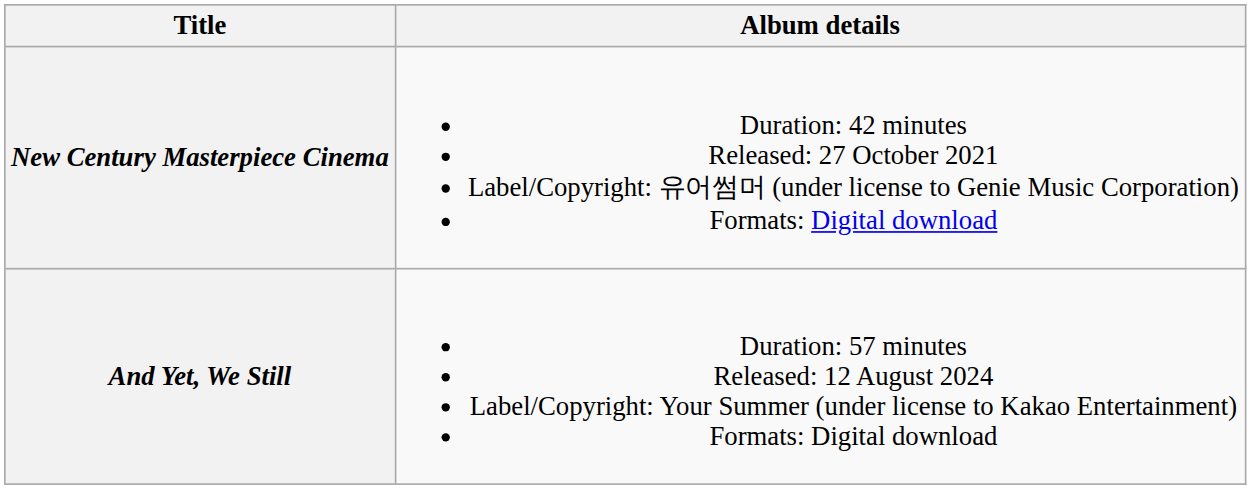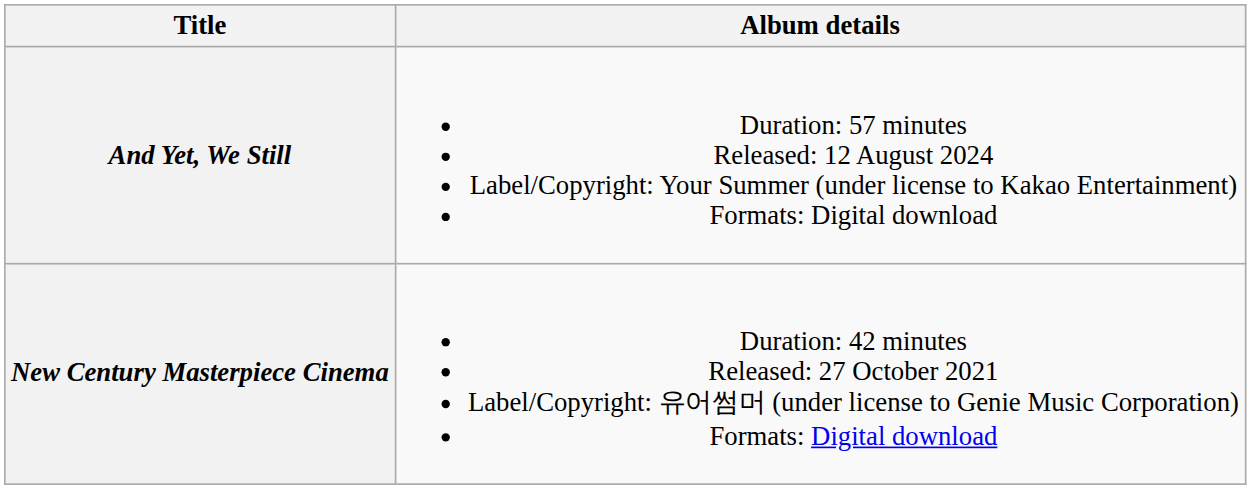 <table class="wikitable plainrowheaders" style="text-align:center;">
 <tr>
 <th scope="col">Title</th>
 <th scope="col">Album details</th>
 </tr>
 <tr>
+<th scope="row"><em>And Yet, We Still</em></th>
+<td><br><ul><li>Duration: 57 minutes</li><li>Released: 12 August 2024</li><li>Label/Copyright: Your Summer (under license to Kakao Entertainment)</li><li>Formats: Digital download</li></ul></td>
+</tr>
+<tr>
 <th scope="row"><em>New Century Masterpiece Cinema</em></th>
 <td><br><ul><li>Duration: 42 minutes</li><li>Released: 27 October 2021</li><li>Label/Copyright: 유어썸머 (under license to Genie Music Corporation)</li><li>Formats: <a href='#'>Digital download</a></li></ul></td>
 </tr>
-<tr>
-<th scope="row"><em>And Yet, We Still</em></th>
-<td><br><ul><li>Duration: 57 minutes</li><li>Released: 12 August 2024</li><li>Label/Copyright: Your Summer (under license to Kakao Entertainment)</li><li>Formats: Digital download</li></ul></td>
-</tr>
 </table>
